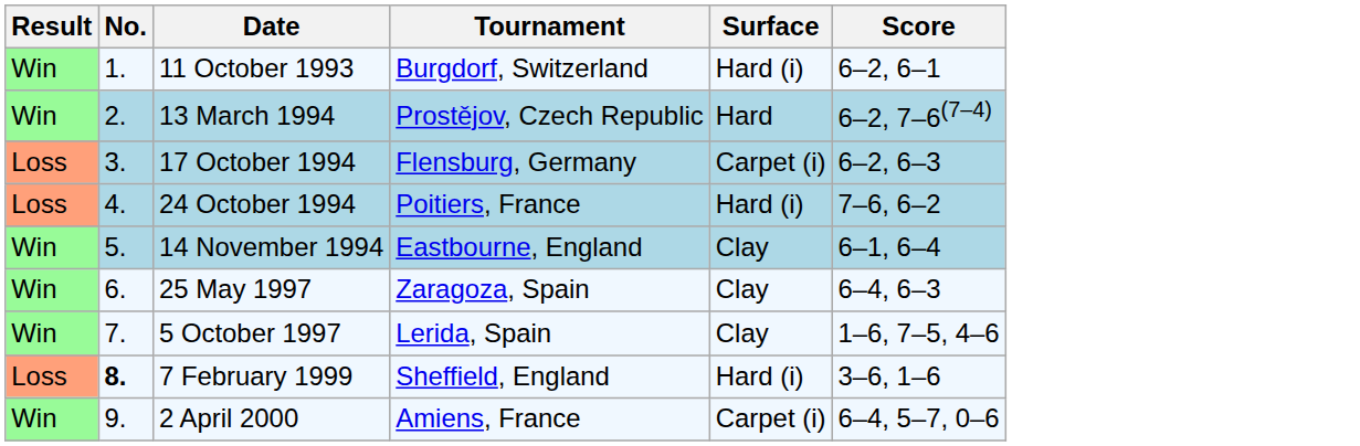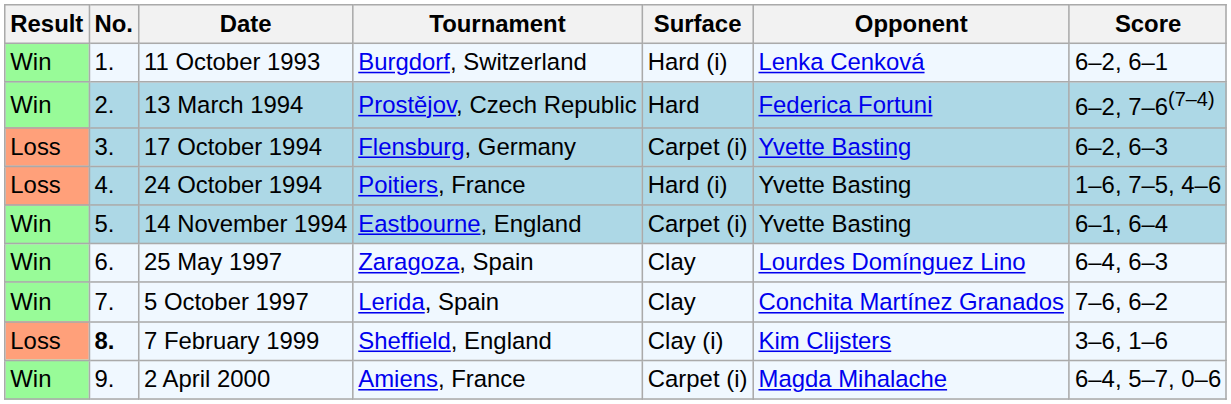 <table class="sortable wikitable" style=font-size:97%>
 <tr>
 <th>Result</th>
 <th>No.</th>
 <th>Date</th>
 <th>Tournament</th>
 <th>Surface</th>
+<th>Opponent</th>
 <th class="unsortable">Score</th>
 </tr>
 <tr style="background:#f0f8ff;">
 <td style="background:#98fb98;">Win</td>
 <td>1.</td>
 <td>11 October 1993</td>
 <td><a href='#'>Burgdorf</a>, Switzerland</td>
 <td>Hard (i)</td>
+<td> <a href='#'>Lenka Cenková</a></td>
 <td>6–2, 6–1</td>
 </tr>
 <tr style="background:lightblue;">
 <td style="background:#98fb98;">Win</td>
 <td>2.</td>
 <td>13 March 1994</td>
 <td><a href='#'>Prostějov</a>, Czech Republic</td>
 <td>Hard</td>
+<td> <a href='#'>Federica Fortuni</a></td>
 <td>6–2, 7–6<sup>(7–4)</sup></td>
 </tr>
 <tr style="background:lightblue;">
 <td style="background:#ffa07a;">Loss</td>
 <td>3.</td>
 <td>17 October 1994</td>
 <td><a href='#'>Flensburg</a>, Germany</td>
 <td>Carpet (i)</td>
+<td> <a href='#'>Yvette Basting</a></td>
 <td>6–2, 6–3</td>
 </tr>
 <tr style="background:lightblue;">
 <td style="background:#ffa07a;">Loss</td>
 <td>4.</td>
 <td>24 October 1994</td>
 <td><a href='#'>Poitiers</a>, France</td>
 <td>Hard (i)</td>
-<td>7–6, 6–2</td>
+<td> Yvette Basting</td>
+<td>1–6, 7–5, 4–6</td>
 </tr>
 <tr style="background:lightblue;">
 <td style="background:#98fb98;">Win</td>
 <td>5.</td>
 <td>14 November 1994</td>
 <td><a href='#'>Eastbourne</a>, England</td>
-<td>Clay</td>
+<td>Carpet (i)</td>
+<td> Yvette Basting</td>
 <td>6–1, 6–4</td>
 </tr>
 <tr style="background:#f0f8ff;">
 <td style="background:#98fb98;">Win</td>
 <td>6.</td>
 <td>25 May 1997</td>
 <td><a href='#'>Zaragoza</a>, Spain</td>
 <td>Clay</td>
+<td> <a href='#'>Lourdes Domínguez Lino</a></td>
 <td>6–4, 6–3</td>
 </tr>
 <tr style="background:#f0f8ff;">
 <td style="background:#98fb98;">Win</td>
 <td>7.</td>
 <td>5 October 1997</td>
 <td><a href='#'>Lerida</a>, Spain</td>
 <td>Clay</td>
-<td>1–6, 7–5, 4–6</td>
+<td> <a href='#'>Conchita Martínez Granados</a></td>
+<td>7–6, 6–2</td>
 </tr>
 <tr style="background:#f0f8ff;">
 <td style="background:#ffa07a;">Loss</td>
 <td><strong>8.</strong></td>
 <td>7 February 1999</td>
 <td><a href='#'>Sheffield</a>, England</td>
-<td>Hard (i)</td>
+<td>Clay (i)</td>
+<td> <a href='#'>Kim Clijsters</a></td>
 <td>3–6, 1–6</td>
 </tr>
 <tr style="background:#f0f8ff;">
 <td style="background:#98fb98;">Win</td>
 <td>9.</td>
 <td>2 April 2000</td>
 <td><a href='#'>Amiens</a>, France</td>
 <td>Carpet (i)</td>
+<td> <a href='#'>Magda Mihalache</a></td>
 <td>6–4, 5–7, 0–6</td>
 </tr>
 </table>
